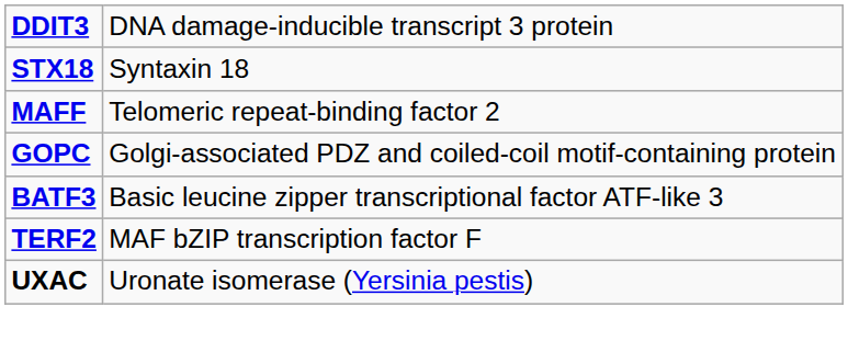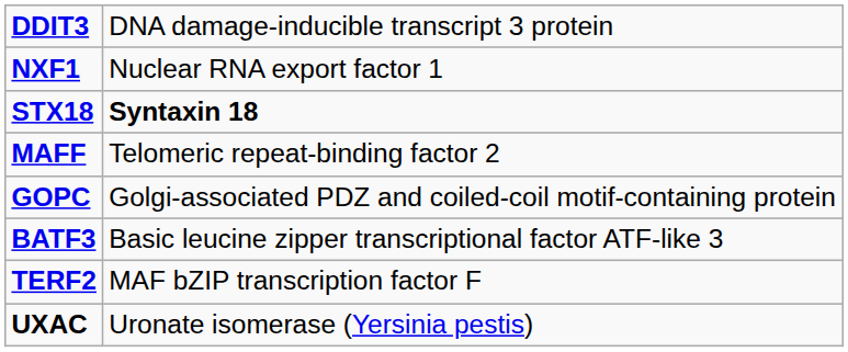 <table class="wikitable">
 <tr>
 <td><strong><a href='#'>DDIT3</a></strong></td>
 <td>DNA damage-inducible transcript 3 protein </td>
 </tr>
 <tr>
+<td><strong><a href='#'>NXF1</a></strong></td>
+<td>Nuclear RNA export factor 1 </td>
+</tr>
+<tr>
 <td><strong><a href='#'>STX18</a></strong></td>
-<td>Syntaxin 18 </td>
+<td><strong>Syntaxin 18 </strong></td>
 </tr>
 <tr>
 <td><strong><a href='#'>MAFF</a></strong></td>
 <td>Telomeric repeat-binding factor 2 </td>
 </tr>
 <tr>
 <td><strong><a href='#'>GOPC</a></strong></td>
 <td>Golgi-associated PDZ and coiled-coil motif-containing  protein </td>
 </tr>
 <tr>
 <td><strong><a href='#'>BATF3</a></strong></td>
 <td>Basic leucine zipper transcriptional factor ATF-like 3 </td>
 </tr>
 <tr>
 <td><strong><a href='#'>TERF2</a></strong></td>
 <td>MAF bZIP transcription factor F </td>
 </tr>
 <tr>
 <td><strong>UXAC</strong></td>
 <td>Uronate isomerase (<a href='#'>Yersinia pestis</a>) </td>
 </tr>
 </table>
